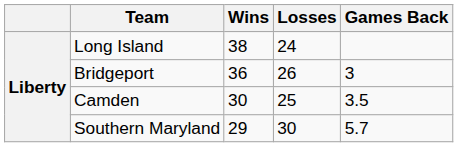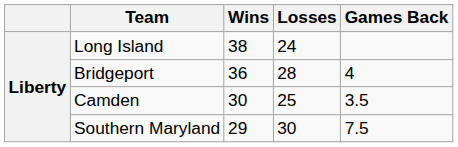 <table class="wikitable">
 <tr>
 <th></th>
 <th>Team</th>
 <th>Wins</th>
 <th>Losses</th>
 <th>Games Back</th>
 </tr>
 <tr>
 <th rowspan="4">Liberty</th>
 <td>Long Island</td>
 <td>38</td>
 <td>24</td>
 <td></td>
 </tr>
 <tr>
 <td>Bridgeport</td>
 <td>36</td>
-<td>26</td>
-<td>3</td>
+<td>28</td>
+<td>4</td>
 </tr>
 <tr>
 <td>Camden</td>
 <td>30</td>
 <td>25</td>
 <td>3.5</td>
 </tr>
 <tr>
 <td>Southern Maryland</td>
 <td>29</td>
 <td>30</td>
-<td>5.7</td>
+<td>7.5</td>
 </tr>
 </table>
